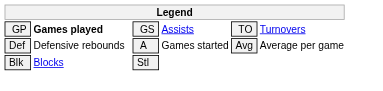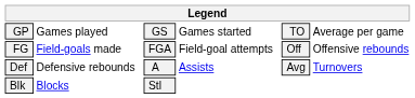 <table class="toccolours" style="font-size: 80%; white-space: nowrap;">
 <tr>
 <th colspan="6" style="background:#f2f2f2; border:1px solid #aaa;">Legend</th>
 </tr>
 <tr>
 <td style="background:#f2f2f2; border:1px solid black;">  GP </td>
-<td><strong>Games played</strong></td>
+<td>Games played</td>
 <td style="background:#f2f2f2; border:1px solid black;">  GS </td>
-<td style="padding-right: 8px"><a href='#'>Assists</a></td>
+<td>Games started</td>
 <td style="background:#f2f2f2; border:1px solid black;">  TO</td>
-<td><a href='#'>Turnovers</a></td>
+<td>Average per game</td>
+</tr>
+<tr>
+<td style="background:#f2f2f2; border:1px solid black;">  FG </td>
+<td style="padding-right: 8px"><a href='#'>Field-goals</a> made</td>
+<td style="background:#f2f2f2; border:1px solid black;"> FGA </td>
+<td style="padding-right: 8px">Field-goal attempts</td>
+<td style="background:#f2f2f2; border:1px solid black;"> Off </td>
+<td>Offensive <a href='#'>rebounds</a></td>
 </tr>
 <tr>
 <td style="background:#f2f2f2; border:1px solid black;"> Def </td>
 <td style="padding-right: 8px">Defensive rebounds</td>
 <td style="background:#f2f2f2; border:1px solid black;">  A </td>
-<td>Games started</td>
+<td style="padding-right: 8px"><a href='#'>Assists</a></td>
 <td style="background:#f2f2f2; border:1px solid black;"> Avg </td>
-<td>Average per game</td>
+<td><a href='#'>Turnovers</a></td>
 </tr>
 <tr>
 <td style="background:#f2f2f2; border:1px solid black;"> Blk </td>
 <td><a href='#'>Blocks</a></td>
 <td style="background:#f2f2f2; border:1px solid black;"> Stl </td>
 <td></td>
 </tr>
 </table>
